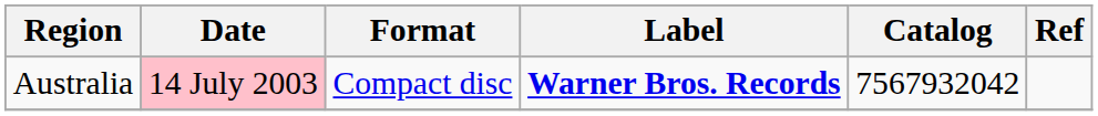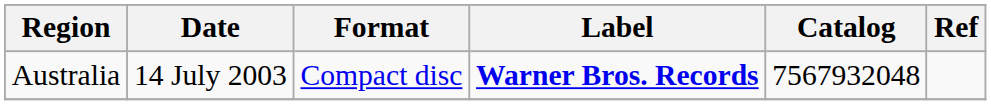 <table class="wikitable plainrowheaders">
 <tr>
 <th scope="col">Region</th>
 <th>Date</th>
 <th>Format</th>
 <th>Label</th>
 <th>Catalog</th>
 <th>Ref</th>
 </tr>
 <tr>
 <td>Australia</td>
-<td style="background: pink;">14 July 2003</td>
+<td>14 July 2003</td>
 <td><a href='#'>Compact disc</a></td>
 <td><strong><a href='#'>Warner Bros. Records</a></strong></td>
-<td>7567932042</td>
+<td>7567932048</td>
 <td></td>
 </tr>
 <tr>
 </tr>
 </table>
